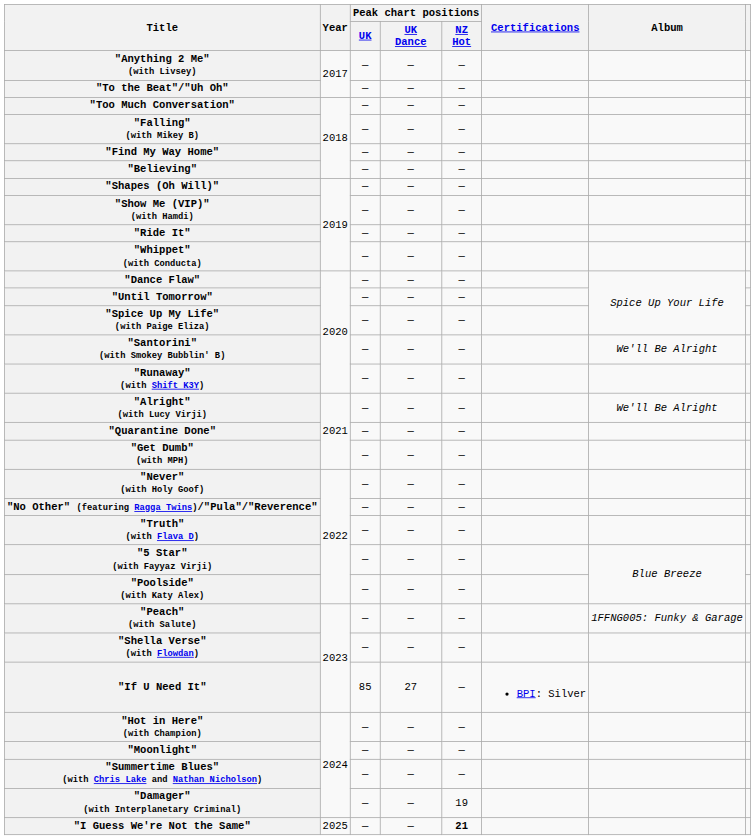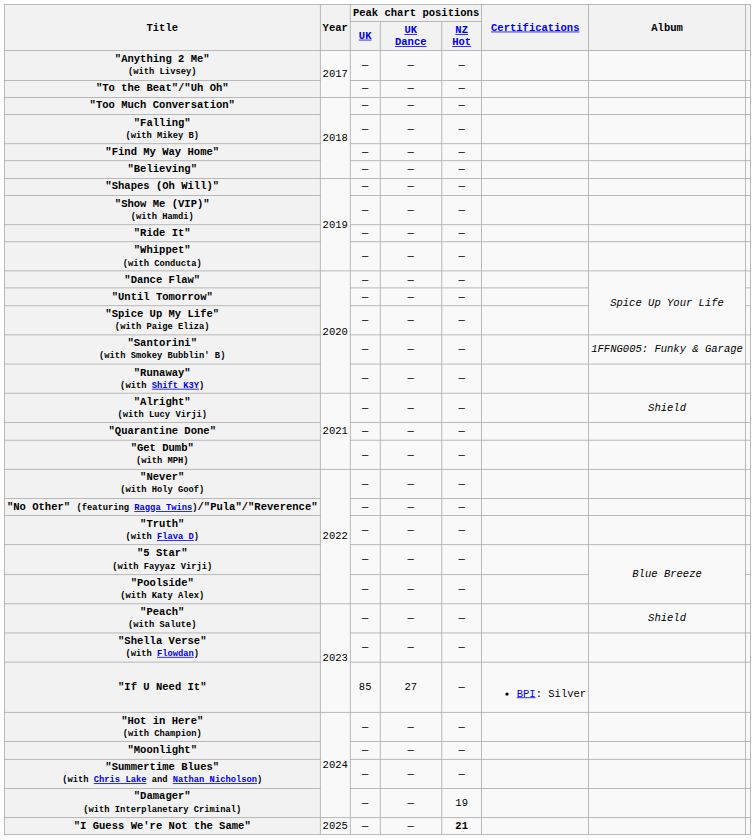 <table class="wikitable plainrowheaders" style="text-align:center;">
 <tr>
 <th scope="col" rowspan="2">Title</th>
 <th scope="col" rowspan="2">Year</th>
 <th scope="col" colspan="3">Peak chart positions</th>
 <th scope="col" rowspan="2"><a href='#'>Certifications</a></th>
 <th scope="col" rowspan="2">Album</th>
 <th scope="col" rowspan="2"></th>
 </tr>
 <tr>
 <th scope="col"><a href='#'>UK</a><br></th>
 <th scope="col"><a href='#'>UK<br>Dance</a><br></th>
 <th scope="col"><a href='#'>NZ<br>Hot</a><br></th>
 </tr>
 <tr>
 <th scope="row">"Anything 2 Me"<br><small>(with Livsey)</small></th>
 <td rowspan="2">2017</td>
 <td>—</td>
 <td>—</td>
 <td>—</td>
 <td></td>
 <td></td>
 <td></td>
 </tr>
 <tr>
 <th scope="row">"To the Beat"/"Uh Oh"</th>
 <td>—</td>
 <td>—</td>
 <td>—</td>
 <td></td>
 <td></td>
 <td></td>
 </tr>
 <tr>
 <th scope="row">"Too Much Conversation"</th>
 <td rowspan="4">2018</td>
 <td>—</td>
 <td>—</td>
 <td>—</td>
 <td></td>
 <td></td>
 <td></td>
 </tr>
 <tr>
 <th scope="row">"Falling"<br><small>(with Mikey B)</small></th>
 <td>—</td>
 <td>—</td>
 <td>—</td>
 <td></td>
 <td></td>
 <td></td>
 </tr>
 <tr>
 <th scope="row">"Find My Way Home"</th>
 <td>—</td>
 <td>—</td>
 <td>—</td>
 <td></td>
 <td></td>
 <td></td>
 </tr>
 <tr>
 <th scope="row">"Believing"</th>
 <td>—</td>
 <td>—</td>
 <td>—</td>
 <td></td>
 <td></td>
 <td></td>
 </tr>
 <tr>
 <th scope="row">"Shapes (Oh Will)"</th>
 <td rowspan="4">2019</td>
 <td>—</td>
 <td>—</td>
 <td>—</td>
 <td></td>
 <td></td>
 <td></td>
 </tr>
 <tr>
 <th scope="row">"Show Me (VIP)"<br><small>(with Hamdi)</small></th>
 <td>—</td>
 <td>—</td>
 <td>—</td>
 <td></td>
 <td></td>
 <td></td>
 </tr>
 <tr>
 <th scope="row">"Ride It"</th>
 <td>—</td>
 <td>—</td>
 <td>—</td>
 <td></td>
 <td></td>
 <td></td>
 </tr>
 <tr>
 <th scope="row">"Whippet"<br><small>(with Conducta)</small></th>
 <td>—</td>
 <td>—</td>
 <td>—</td>
 <td></td>
 <td></td>
 </tr>
 <tr>
 <th scope="row">"Dance Flaw"</th>
 <td rowspan="5">2020</td>
 <td>—</td>
 <td>—</td>
 <td>—</td>
 <td></td>
 <td rowspan="3"><em>Spice Up Your Life</em></td>
 <td></td>
 </tr>
 <tr>
 <th scope="row">"Until Tomorrow"</th>
 <td>—</td>
 <td>—</td>
 <td>—</td>
 <td></td>
 <td></td>
 </tr>
 <tr>
 <th scope="row">"Spice Up My Life"<br><small>(with Paige Eliza)</small></th>
 <td>—</td>
 <td>—</td>
 <td>—</td>
 <td></td>
 <td></td>
 </tr>
 <tr>
 <th scope="row">"Santorini"<br><small>(with Smokey Bubblin' B)</small></th>
 <td>—</td>
 <td>—</td>
 <td>—</td>
 <td></td>
-<td><em>We'll Be Alright</em></td>
+<td><em>1FFNG005: Funky & Garage</em></td>
 <td></td>
 </tr>
 <tr>
 <th scope="row">"Runaway"<br><small>(with <a href='#'>Shift K3Y</a>)</small></th>
 <td>—</td>
 <td>—</td>
 <td>—</td>
 <td></td>
 <td></td>
 <td></td>
 </tr>
 <tr>
 <th scope="row">"Alright"<br><small>(with Lucy Virji)</small></th>
 <td rowspan="3">2021</td>
 <td>—</td>
 <td>—</td>
 <td>—</td>
 <td></td>
-<td><em>We'll Be Alright</em></td>
+<td><em>Shield</em></td>
 <td></td>
 </tr>
 <tr>
 <th scope="row">"Quarantine Done"</th>
 <td>—</td>
 <td>—</td>
 <td>—</td>
 <td></td>
 <td></td>
 <td></td>
 </tr>
 <tr>
 <th scope="row">"Get Dumb"<br><small>(with MPH)</small></th>
 <td>—</td>
 <td>—</td>
 <td>—</td>
 <td></td>
 <td></td>
 <td></td>
 </tr>
 <tr>
 <th scope="row">"Never"<br><small>(with Holy Goof)</small></th>
 <td rowspan="5">2022</td>
 <td>—</td>
 <td>—</td>
 <td>—</td>
 <td></td>
 <td></td>
 <td></td>
 </tr>
 <tr>
 <th scope="row">"No Other" <small>(featuring <a href='#'>Ragga Twins</a>)</small>/"Pula"/"Reverence"</th>
 <td>—</td>
 <td>—</td>
 <td>—</td>
 <td></td>
 <td></td>
 <td></td>
 </tr>
 <tr>
 <th scope="row">"Truth"<br><small>(with <a href='#'>Flava D</a>)</small></th>
 <td>—</td>
 <td>—</td>
 <td>—</td>
 <td></td>
 <td></td>
 <td></td>
 </tr>
 <tr>
 <th scope="row">"5 Star"<br><small>(with Fayyaz Virji)</small></th>
 <td>—</td>
 <td>—</td>
 <td>—</td>
 <td></td>
 <td rowspan="2"><em>Blue Breeze</em></td>
 <td></td>
 </tr>
 <tr>
 <th scope="row">"Poolside"<br><small>(with Katy Alex)</small></th>
 <td>—</td>
 <td>—</td>
 <td>—</td>
 <td></td>
 <td></td>
 </tr>
 <tr>
 <th scope="row">"Peach"<br><small>(with Salute)</small></th>
 <td rowspan="3">2023</td>
 <td>—</td>
 <td>—</td>
 <td>—</td>
 <td></td>
-<td><em>1FFNG005: Funky & Garage</em></td>
+<td><em>Shield</em></td>
 <td></td>
 </tr>
 <tr>
 <th scope="row">"Shella Verse"<br><small>(with <a href='#'>Flowdan</a>)</small></th>
 <td>—</td>
 <td>—</td>
 <td>—</td>
 <td></td>
 <td></td>
 <td></td>
 </tr>
 <tr>
 <th scope="row">"If U Need It"</th>
 <td>85</td>
 <td>27</td>
 <td>—</td>
 <td><br><ul><li><a href='#'>BPI</a>: Silver</li></ul></td>
 <td></td>
 <td></td>
 </tr>
 <tr>
 <th scope="row">"Hot in Here"<br><small>(with Champion)</small></th>
 <td rowspan="4">2024</td>
 <td>—</td>
 <td>—</td>
 <td>—</td>
 <td></td>
 <td></td>
 <td></td>
 </tr>
 <tr>
 <th scope="row">"Moonlight"</th>
 <td>—</td>
 <td>—</td>
 <td>—</td>
 <td></td>
 <td></td>
 <td></td>
 </tr>
 <tr>
 <th scope="row">"Summertime Blues"<br><small>(with <a href='#'>Chris Lake</a> and <a href='#'>Nathan Nicholson</a>)</small></th>
 <td>—</td>
 <td>—</td>
 <td>—</td>
 <td></td>
 <td></td>
 <td></td>
 </tr>
 <tr>
 <th scope="row">"Damager"<br><small>(with Interplanetary Criminal)</small></th>
 <td>—</td>
 <td>—</td>
 <td>19</td>
 <td></td>
 <td></td>
 <td></td>
 </tr>
 <tr>
 <th scope="row">"I Guess We're Not the Same"</th>
 <td>2025</td>
 <td>—</td>
 <td>—</td>
 <td><strong>21</strong></td>
 <td></td>
 <td></td>
 <td></td>
 </tr>
 </table>
